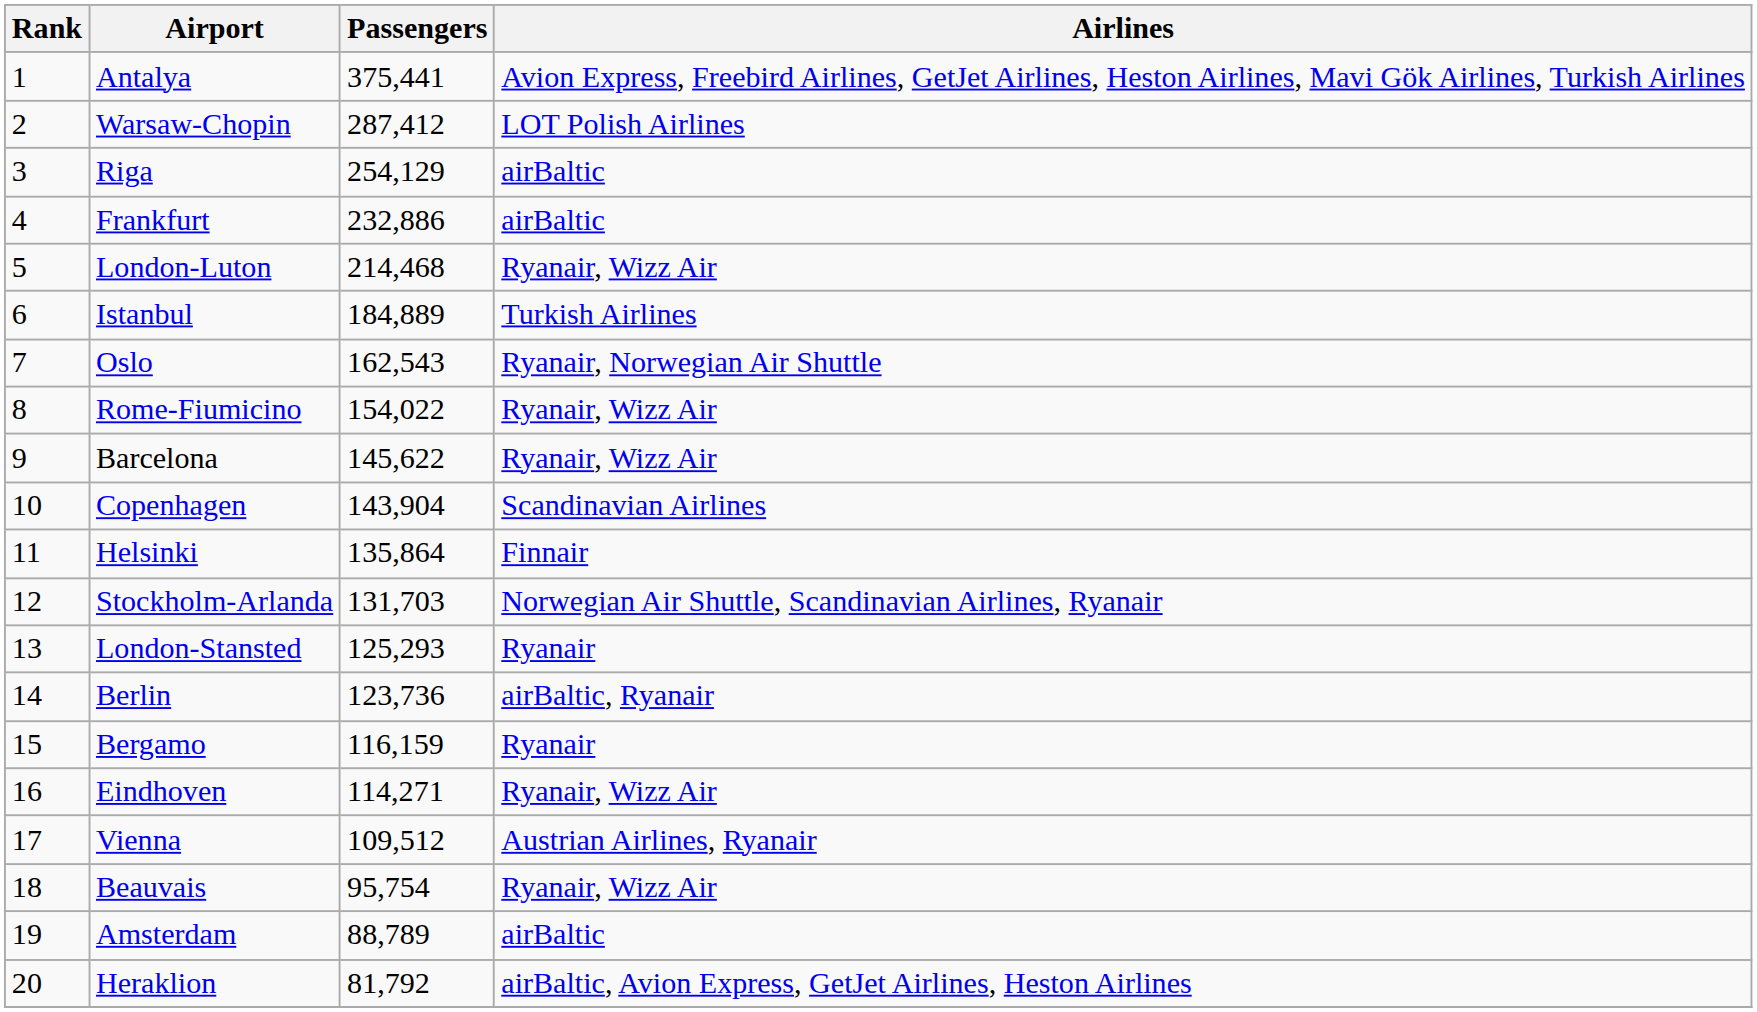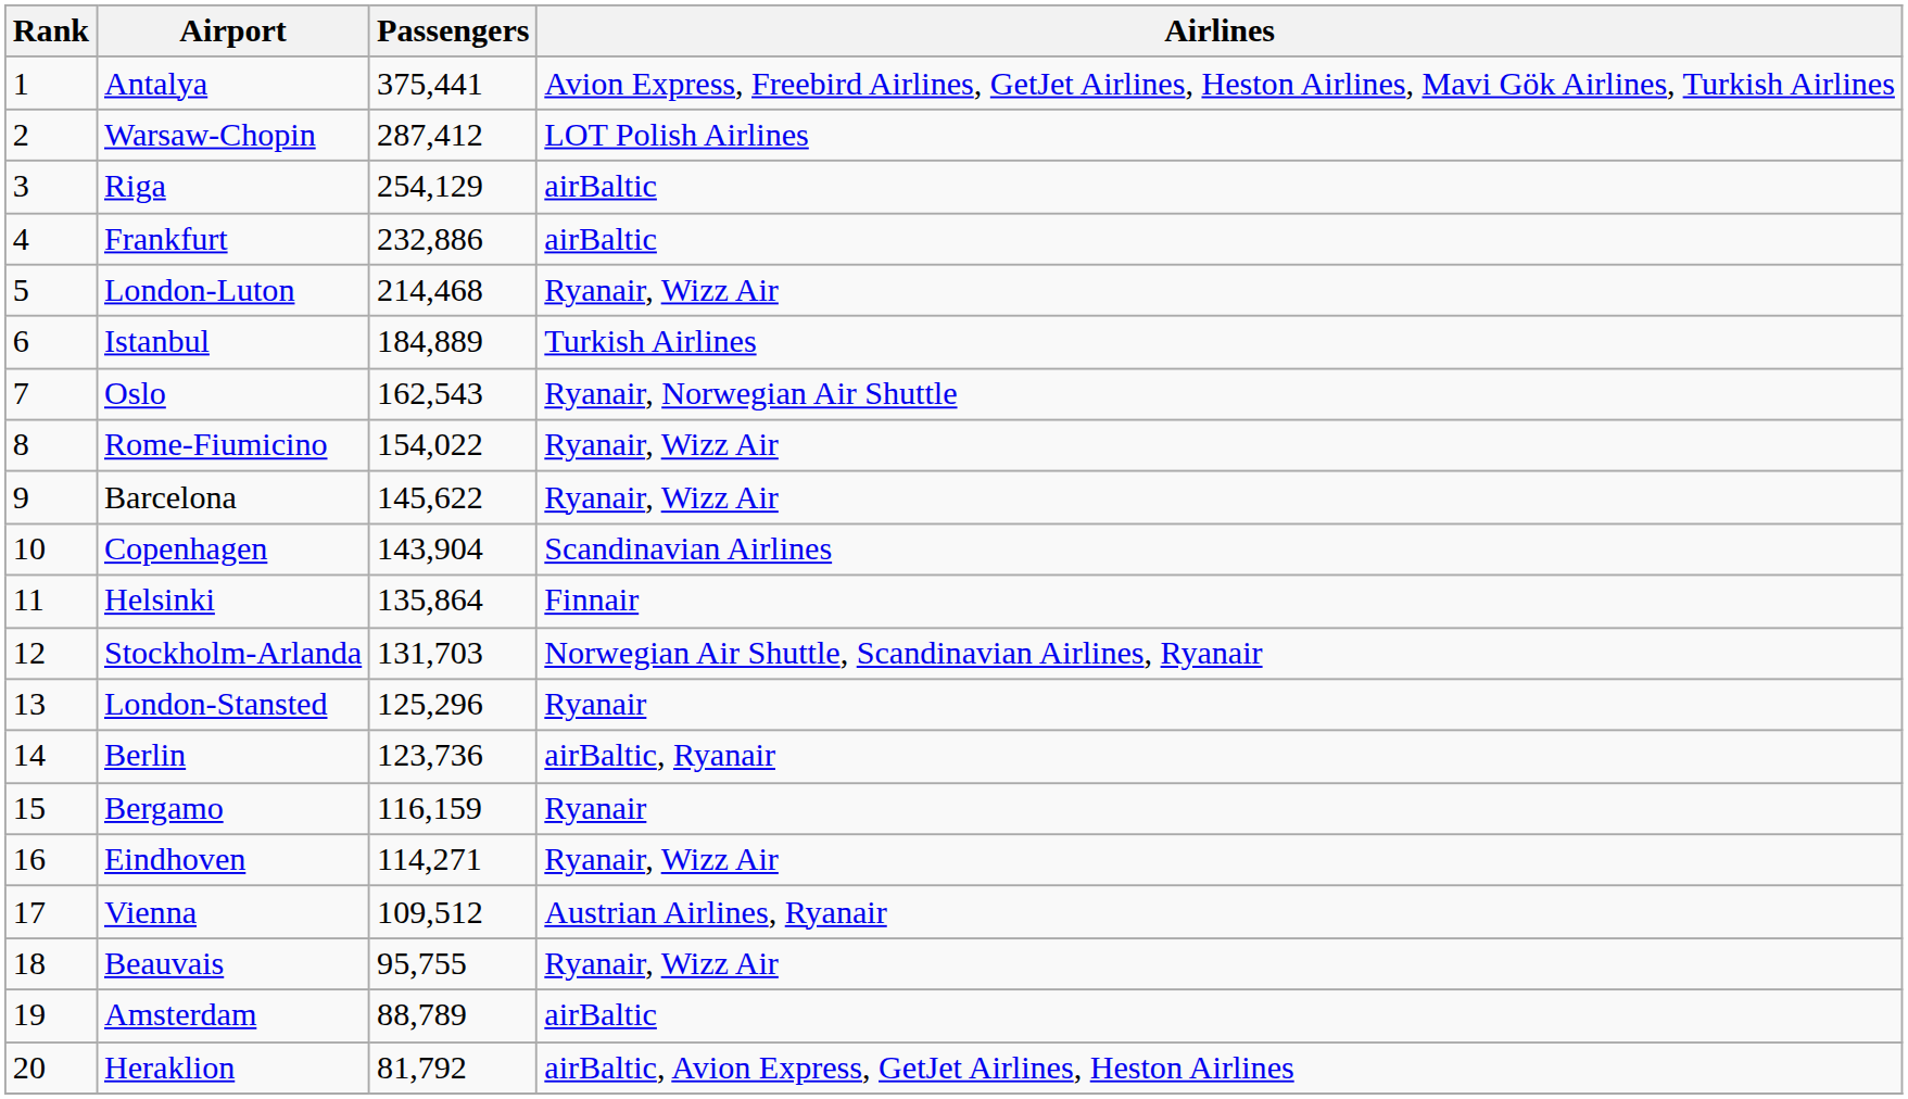 <table class="wikitable" width=align=>
 <tr>
 <th>Rank</th>
 <th>Airport</th>
 <th>Passengers</th>
 <th>Airlines</th>
 </tr>
 <tr>
 <td>1</td>
 <td> <a href='#'>Antalya</a></td>
 <td>375,441</td>
 <td><a href='#'>Avion Express</a>, <a href='#'>Freebird Airlines</a>, <a href='#'>GetJet Airlines</a>, <a href='#'>Heston Airlines</a>, <a href='#'>Mavi Gök Airlines</a>, <a href='#'>Turkish Airlines</a></td>
 </tr>
 <tr>
 <td>2</td>
 <td> <a href='#'>Warsaw-Chopin</a></td>
 <td>287,412</td>
 <td><a href='#'>LOT Polish Airlines</a></td>
 </tr>
 <tr>
 <td>3</td>
 <td> <a href='#'>Riga</a></td>
 <td>254,129</td>
 <td><a href='#'>airBaltic</a></td>
 </tr>
 <tr>
 <td>4</td>
 <td> <a href='#'>Frankfurt</a></td>
 <td>232,886</td>
 <td><a href='#'>airBaltic</a></td>
 </tr>
 <tr>
 <td>5</td>
 <td> <a href='#'>London-Luton</a></td>
 <td>214,468</td>
 <td><a href='#'>Ryanair</a>, <a href='#'>Wizz Air</a></td>
 </tr>
 <tr>
 <td>6</td>
 <td> <a href='#'>Istanbul</a></td>
 <td>184,889</td>
 <td><a href='#'>Turkish Airlines</a></td>
 </tr>
 <tr>
 <td>7</td>
 <td> <a href='#'>Oslo</a></td>
 <td>162,543</td>
 <td><a href='#'>Ryanair</a>, <a href='#'>Norwegian Air Shuttle</a></td>
 </tr>
 <tr>
 <td>8</td>
 <td> <a href='#'>Rome-Fiumicino</a></td>
 <td>154,022</td>
 <td><a href='#'>Ryanair</a>, <a href='#'>Wizz Air</a></td>
 </tr>
 <tr>
 <td>9</td>
 <td> Barcelona</td>
 <td>145,622</td>
 <td><a href='#'>Ryanair</a>, <a href='#'>Wizz Air</a></td>
 </tr>
 <tr>
 <td>10</td>
 <td> <a href='#'>Copenhagen</a></td>
 <td>143,904</td>
 <td><a href='#'>Scandinavian Airlines</a></td>
 </tr>
 <tr>
 <td>11</td>
 <td> <a href='#'>Helsinki</a></td>
 <td>135,864</td>
 <td><a href='#'>Finnair</a></td>
 </tr>
 <tr>
 <td>12</td>
 <td> <a href='#'>Stockholm-Arlanda</a></td>
 <td>131,703</td>
 <td><a href='#'>Norwegian Air Shuttle</a>, <a href='#'>Scandinavian Airlines</a>, <a href='#'>Ryanair</a></td>
 </tr>
 <tr>
 <td>13</td>
 <td> <a href='#'>London-Stansted</a></td>
-<td>125,293</td>
+<td>125,296</td>
 <td><a href='#'>Ryanair</a></td>
 </tr>
 <tr>
 <td>14</td>
 <td> <a href='#'>Berlin</a></td>
 <td>123,736</td>
 <td><a href='#'>airBaltic</a>, <a href='#'>Ryanair</a></td>
 </tr>
 <tr>
 <td>15</td>
 <td> <a href='#'>Bergamo</a></td>
 <td>116,159</td>
 <td><a href='#'>Ryanair</a></td>
 </tr>
 <tr>
 <td>16</td>
 <td> <a href='#'>Eindhoven</a></td>
 <td>114,271</td>
 <td><a href='#'>Ryanair</a>, <a href='#'>Wizz Air</a></td>
 </tr>
 <tr>
 <td>17</td>
 <td> <a href='#'>Vienna</a></td>
 <td>109,512</td>
 <td><a href='#'>Austrian Airlines</a>, <a href='#'>Ryanair</a></td>
 </tr>
 <tr>
 <td>18</td>
 <td> <a href='#'>Beauvais</a></td>
-<td>95,754</td>
+<td>95,755</td>
 <td><a href='#'>Ryanair</a>, <a href='#'>Wizz Air</a></td>
 </tr>
 <tr>
 <td>19</td>
 <td> <a href='#'>Amsterdam</a></td>
 <td>88,789</td>
 <td><a href='#'>airBaltic</a></td>
 </tr>
 <tr>
 <td>20</td>
 <td> <a href='#'>Heraklion</a></td>
 <td>81,792</td>
 <td><a href='#'>airBaltic</a>, <a href='#'>Avion Express</a>, <a href='#'>GetJet Airlines</a>, <a href='#'>Heston Airlines</a></td>
 </tr>
 <tr>
 </tr>
 </table>
